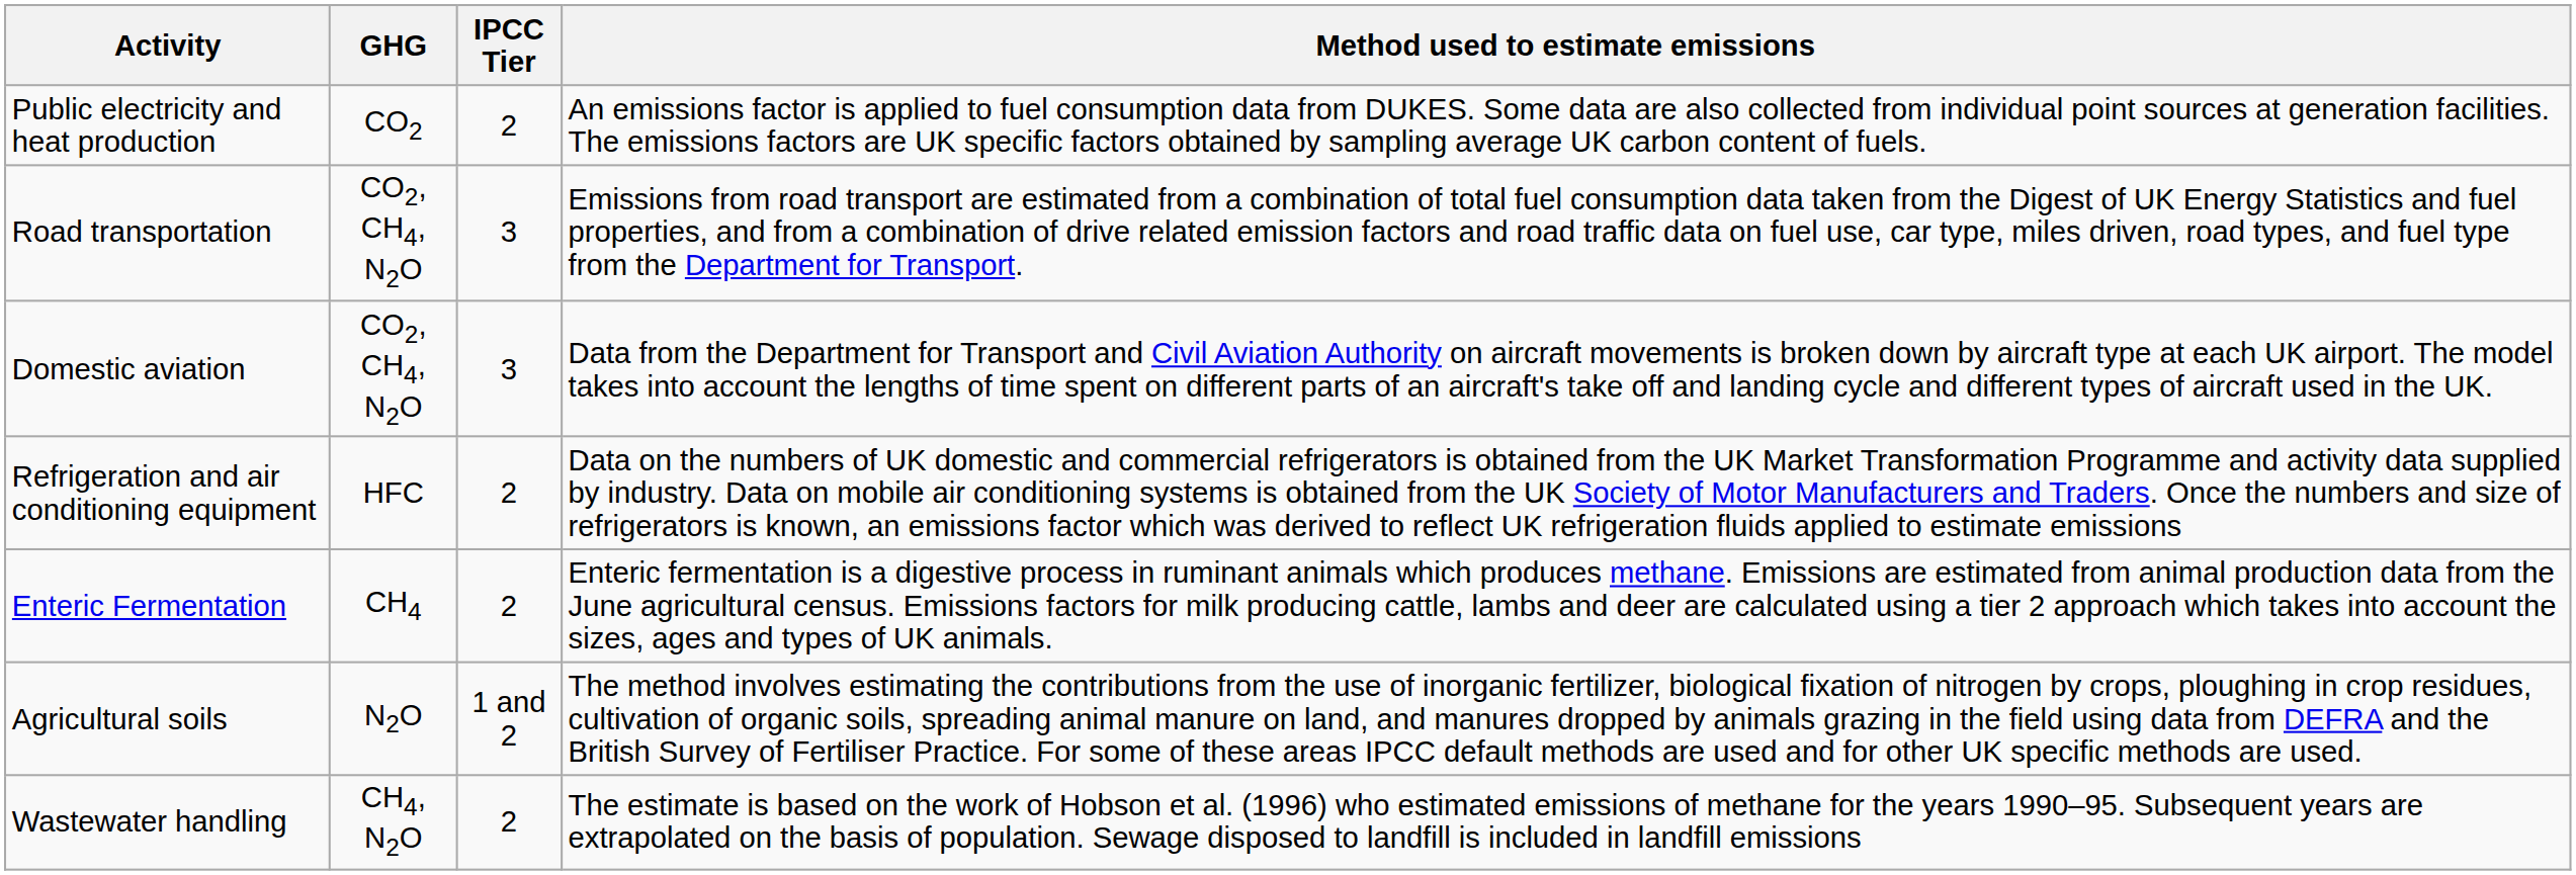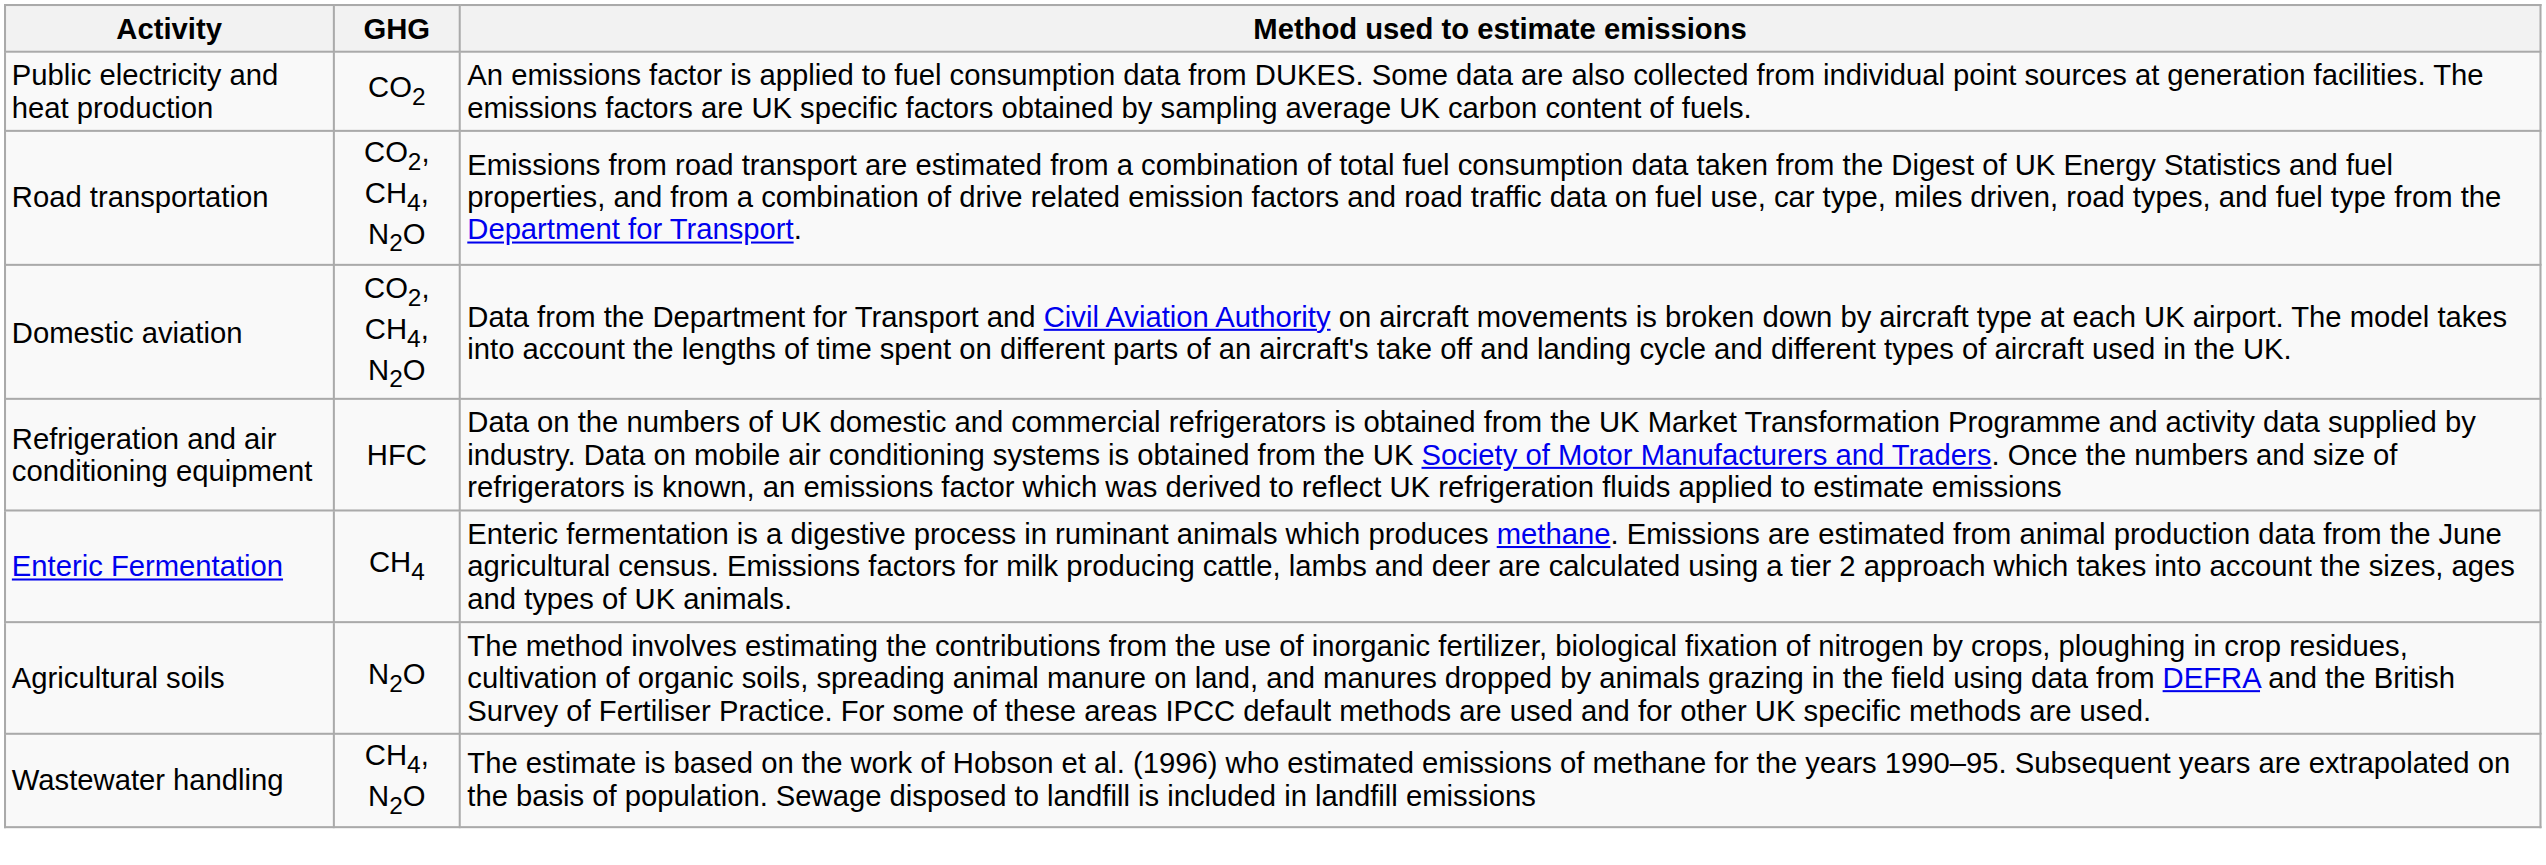 <table class="wikitable" style="font-size:90%">
 <tr>
 <th>Activity</th>
 <th>GHG</th>
-<th>IPCC Tier</th>
 <th>Method used to estimate emissions</th>
 </tr>
 <tr>
 <td>Public electricity and heat production</td>
 <td align="center">CO<sub>2</sub></td>
-<td align="center">2</td>
 <td>An emissions factor is applied to fuel consumption data from DUKES. Some data are also collected from individual point sources at generation facilities. The emissions factors are UK specific factors obtained by sampling average UK carbon content of fuels.</td>
 </tr>
 <tr>
 <td>Road transportation</td>
 <td align="center">CO<sub>2</sub>, CH<sub>4</sub>, N<sub>2</sub>O</td>
-<td align="center">3</td>
 <td>Emissions from road transport are estimated from a combination of total fuel consumption data taken from the Digest of UK Energy Statistics and fuel properties, and from a combination of drive related emission factors and road traffic data on fuel use, car type, miles driven, road types, and fuel type from the <a href='#'>Department for Transport</a>.</td>
 </tr>
 <tr>
 <td>Domestic aviation</td>
 <td align="center">CO<sub>2</sub>, CH<sub>4</sub>, N<sub>2</sub>O</td>
-<td align="center">3</td>
 <td>Data from the Department for Transport and <a href='#'>Civil Aviation Authority</a> on aircraft movements is broken down by aircraft type at each UK airport. The model takes into account the lengths of time spent on different parts of an aircraft's take off and landing cycle and different types of aircraft used in the UK.</td>
 </tr>
 <tr>
 <td>Refrigeration and air conditioning equipment</td>
 <td align="center">HFC</td>
-<td align="center">2</td>
 <td>Data on the numbers of UK domestic and commercial refrigerators is obtained from the UK Market Transformation Programme and activity data supplied by industry. Data on mobile air conditioning systems is obtained from the UK <a href='#'>Society of Motor Manufacturers and Traders</a>. Once the numbers and size of refrigerators is known, an emissions factor which was derived to reflect UK refrigeration fluids applied to estimate emissions</td>
 </tr>
 <tr>
 <td><a href='#'>Enteric Fermentation</a></td>
 <td align="center">CH<sub>4</sub></td>
-<td align="center">2</td>
 <td>Enteric fermentation is a digestive process in ruminant animals which produces <a href='#'>methane</a>. Emissions are estimated from animal production data from the June agricultural census. Emissions factors for milk producing cattle, lambs and deer are calculated using a tier 2 approach which takes into account the sizes, ages and types of UK animals.</td>
 </tr>
 <tr>
 <td>Agricultural soils</td>
 <td align="center">N<sub>2</sub>O</td>
-<td align="center">1 and 2</td>
 <td>The method involves estimating the contributions from the use of inorganic fertilizer, biological fixation of nitrogen by crops, ploughing in crop residues, cultivation of organic soils, spreading animal manure on land, and manures dropped by animals grazing in the field using data from <a href='#'>DEFRA</a> and the British Survey of Fertiliser Practice. For some of these areas IPCC default methods are used and for other UK specific methods are used.</td>
 </tr>
 <tr>
 <td>Wastewater handling</td>
 <td align="center">CH<sub>4</sub>, N<sub>2</sub>O</td>
-<td align="center">2</td>
 <td>The estimate is based on the work of Hobson et al. (1996) who estimated emissions of methane for the years 1990–95. Subsequent years are extrapolated on the basis of population. Sewage disposed to landfill is included in landfill emissions</td>
 </tr>
 </table>
